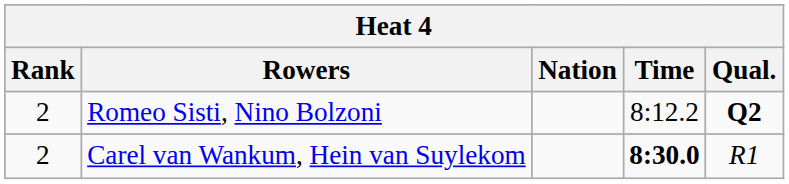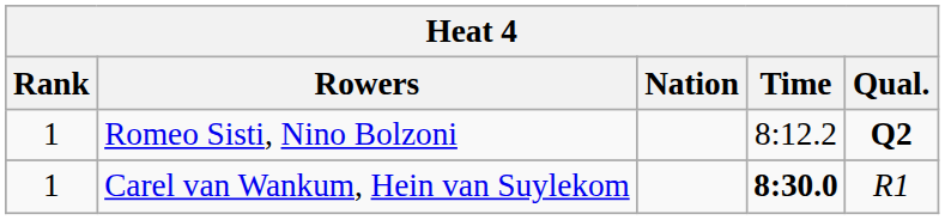 <table class="wikitable" style="text-align:center">
 <tr>
 <th colspan=5 align=center><strong>Heat 4</strong></th>
 </tr>
 <tr>
 <th>Rank</th>
 <th>Rowers</th>
 <th>Nation</th>
 <th>Time</th>
 <th>Qual.</th>
 </tr>
 <tr>
-<td>2</td>
+<td>1</td>
 <td align=left><a href='#'>Romeo Sisti</a>, <a href='#'>Nino Bolzoni</a></td>
 <td align=left></td>
 <td>8:12.2</td>
 <td><strong>Q2</strong></td>
 </tr>
 <tr>
-<td>2</td>
+<td>1</td>
 <td align=left><a href='#'>Carel van Wankum</a>, <a href='#'>Hein van Suylekom</a></td>
 <td align=left></td>
 <td><strong>8:30.0</strong></td>
 <td><em>R1</em></td>
 </tr>
 </table>
